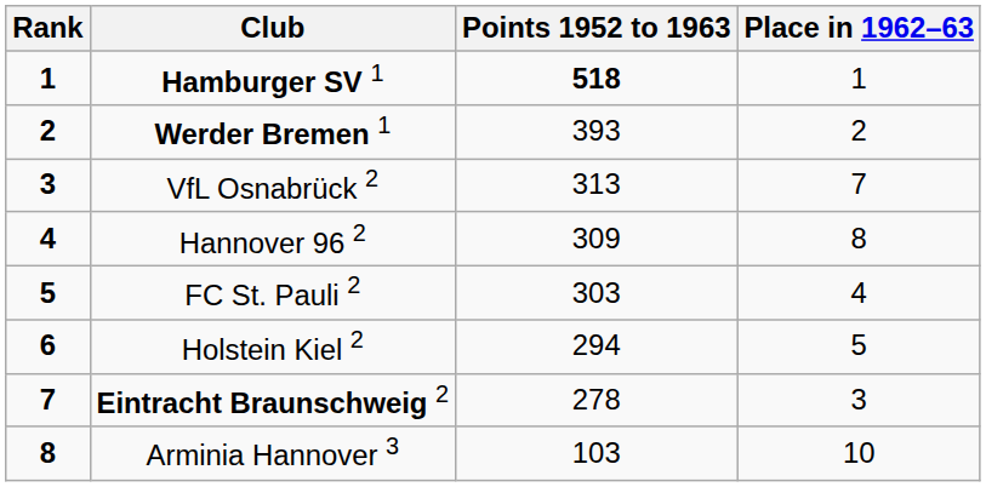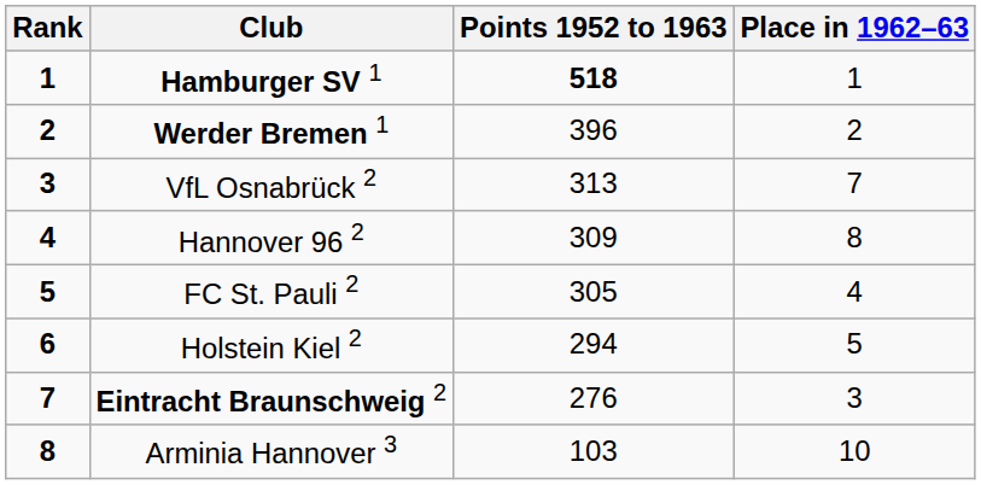 <table class="wikitable">
 <tr>
 <th>Rank</th>
 <th>Club</th>
 <th>Points 1952 to 1963</th>
 <th>Place in <a href='#'>1962–63</a></th>
 </tr>
 <tr align="center">
 <td><strong>1</strong></td>
 <td><strong>Hamburger SV</strong> <sup>1</sup></td>
 <td><strong>518</strong></td>
 <td>1</td>
 </tr>
 <tr align="center">
 <td><strong>2</strong></td>
 <td><strong>Werder Bremen</strong> <sup>1</sup></td>
-<td>393</td>
+<td>396</td>
 <td>2</td>
 </tr>
 <tr align="center">
 <td><strong>3</strong></td>
 <td>VfL Osnabrück <sup>2</sup></td>
 <td>313</td>
 <td>7</td>
 </tr>
 <tr align="center">
 <td><strong>4</strong></td>
 <td>Hannover 96 <sup>2</sup></td>
 <td>309</td>
 <td>8</td>
 </tr>
 <tr align="center">
 <td><strong>5</strong></td>
 <td>FC St. Pauli <sup>2</sup></td>
-<td>303</td>
+<td>305</td>
 <td>4</td>
 </tr>
 <tr align="center">
 <td><strong>6</strong></td>
 <td>Holstein Kiel <sup>2</sup></td>
 <td>294</td>
 <td>5</td>
 </tr>
 <tr align="center">
 <td><strong>7</strong></td>
 <td><strong>Eintracht Braunschweig</strong> <sup>2</sup></td>
-<td>278</td>
+<td>276</td>
 <td>3</td>
 </tr>
 <tr align="center">
 <td><strong>8</strong></td>
 <td>Arminia Hannover <sup>3</sup></td>
 <td>103</td>
 <td>10</td>
 </tr>
 </table>
